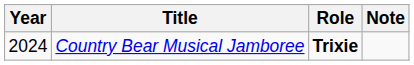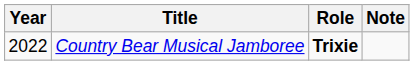 <table class="wikitable sortable">
 <tr>
 <th>Year</th>
 <th>Title</th>
 <th>Role</th>
 <th>Note</th>
 </tr>
 <tr>
-<td>2024</td>
+<td>2022</td>
 <td><em><a href='#'>Country Bear Musical Jamboree</a></em></td>
 <td><strong>Trixie</strong></td>
 <td></td>
 </tr>
 </table>
